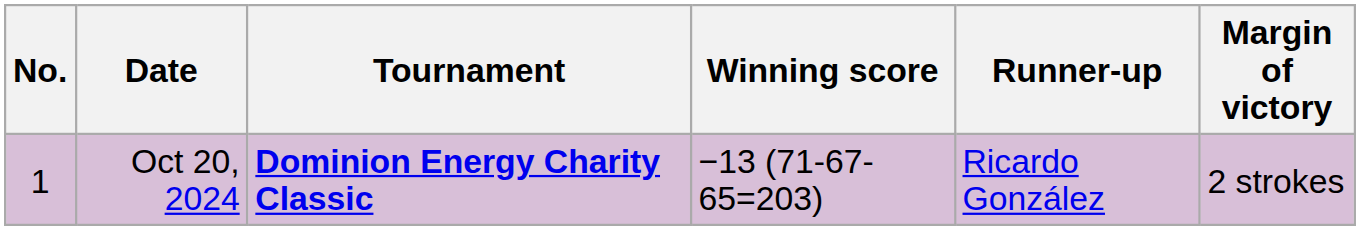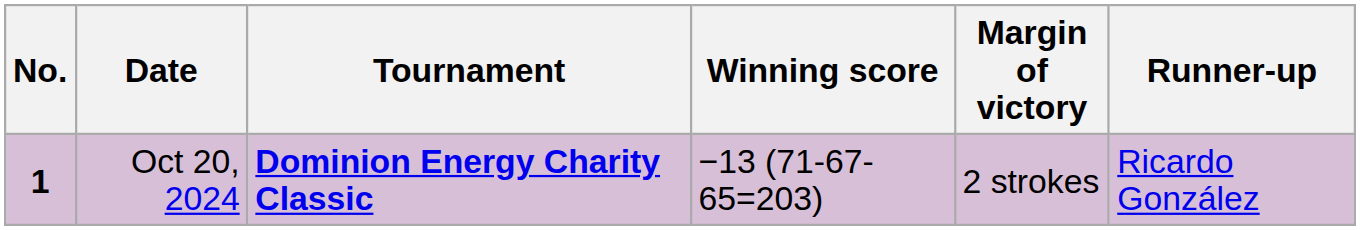 <table class="wikitable" style="font-size:95%;">
 <tr>
 <th>No.</th>
 <th>Date</th>
 <th>Tournament</th>
 <th>Winning score</th>
+<th>Margin of<br>victory</th>
 <th>Runner-up</th>
-<th>Margin of<br>victory</th>
 </tr>
 <tr style="background:thistle">
-<td align=center>1</td>
+<td align=center><strong>1</strong></td>
 <td align=right>Oct 20, <a href='#'>2024</a></td>
 <td><strong><a href='#'>Dominion Energy Charity Classic</a></strong></td>
 <td>−13 (71-67-65=203)</td>
+<td>2 strokes</td>
 <td> <a href='#'>Ricardo González</a></td>
-<td>2 strokes</td>
 </tr>
 </table>
